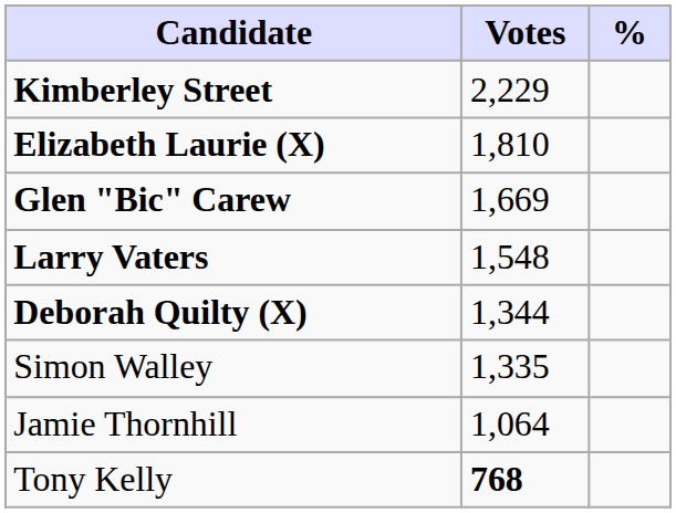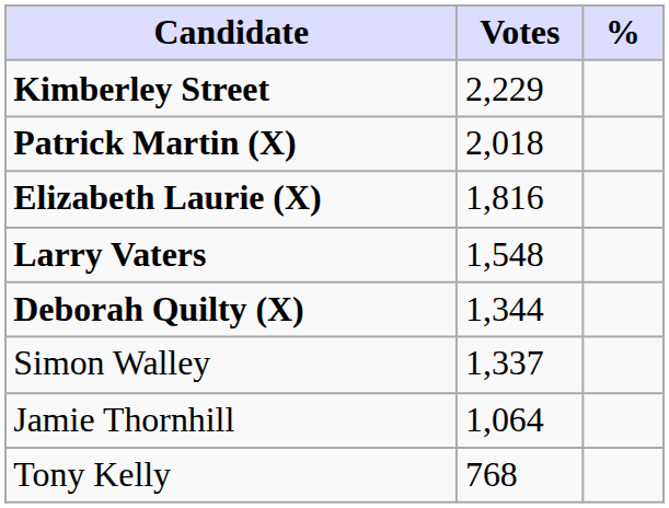 <table class="wikitable">
 <tr>
 <th style="background:#ddf; width:200px;">Candidate</th>
 <th style="background:#ddf; width:50px;">Votes</th>
 <th style="background:#ddf; width:30px;">%</th>
 </tr>
 <tr>
 <td><strong>Kimberley Street</strong></td>
 <td>2,229</td>
 <td></td>
 </tr>
 <tr>
-<td><strong>Elizabeth Laurie (X)</strong></td>
-<td>1,810</td>
+<td><strong>Patrick Martin (X)</strong></td>
+<td>2,018</td>
 <td></td>
 </tr>
 <tr>
-<td><strong>Glen "Bic" Carew</strong></td>
-<td>1,669</td>
+<td><strong>Elizabeth Laurie (X)</strong></td>
+<td>1,816</td>
 <td></td>
 </tr>
 <tr>
 <td><strong>Larry Vaters</strong></td>
 <td>1,548</td>
 <td></td>
 </tr>
 <tr>
 <td><strong>Deborah Quilty (X)</strong></td>
 <td>1,344</td>
 <td></td>
 </tr>
 <tr>
 <td>Simon Walley</td>
-<td>1,335</td>
+<td>1,337</td>
 <td></td>
 </tr>
 <tr>
 <td>Jamie Thornhill</td>
 <td>1,064</td>
 <td></td>
 </tr>
 <tr>
 <td>Tony Kelly</td>
-<td><strong>768</strong></td>
+<td>768</td>
 <td></td>
 </tr>
 </table>
